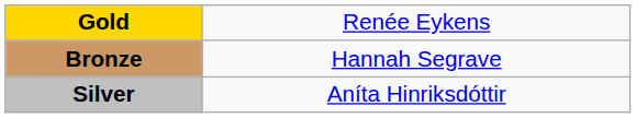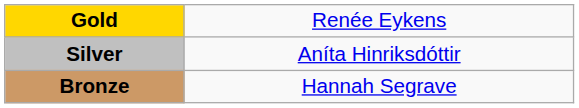 <table class="wikitable" style="text-align:center; " width="35%">
 <tr>
 <td bgcolor="gold"><strong>Gold</strong></td>
 <td><a href='#'>Renée Eykens</a><br>  <small><em></em></small></td>
 </tr>
 <tr>
+<td bgcolor="silver"><strong>Silver</strong></td>
+<td><a href='#'>Aníta Hinriksdóttir</a><br>  <small><em></em></small></td>
+</tr>
+<tr>
 <td bgcolor="CC9966"><strong>Bronze</strong></td>
 <td><a href='#'>Hannah Segrave</a><br>  <small><em></em></small></td>
 </tr>
-<tr>
-<td bgcolor="silver"><strong>Silver</strong></td>
-<td><a href='#'>Aníta Hinriksdóttir</a><br>  <small><em></em></small></td>
-</tr>
 </table>
